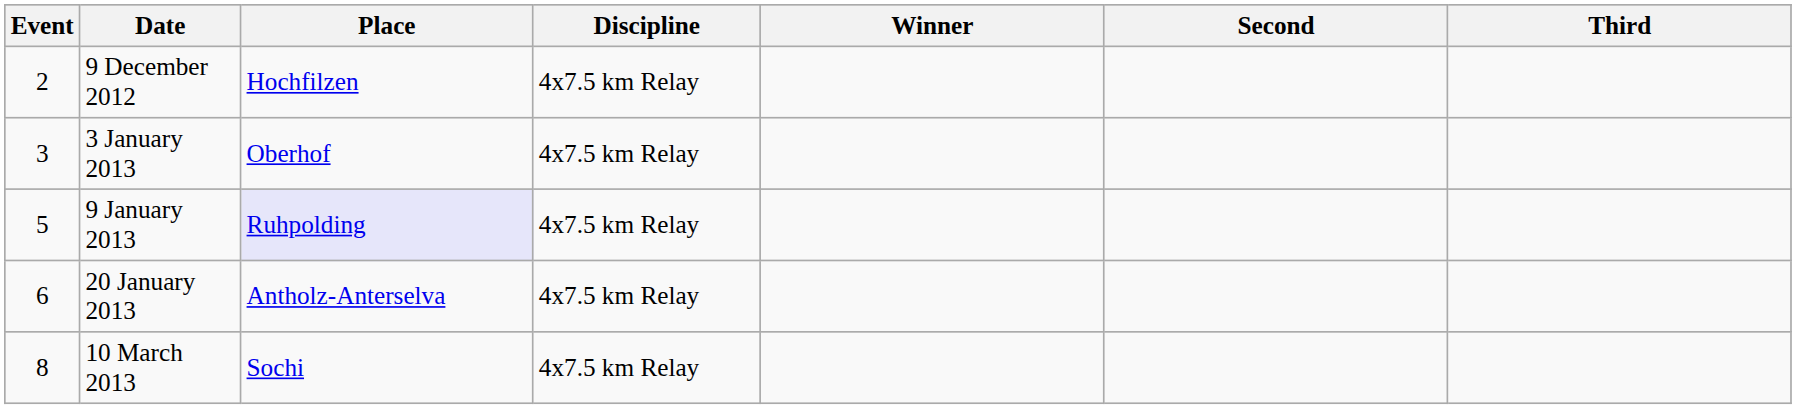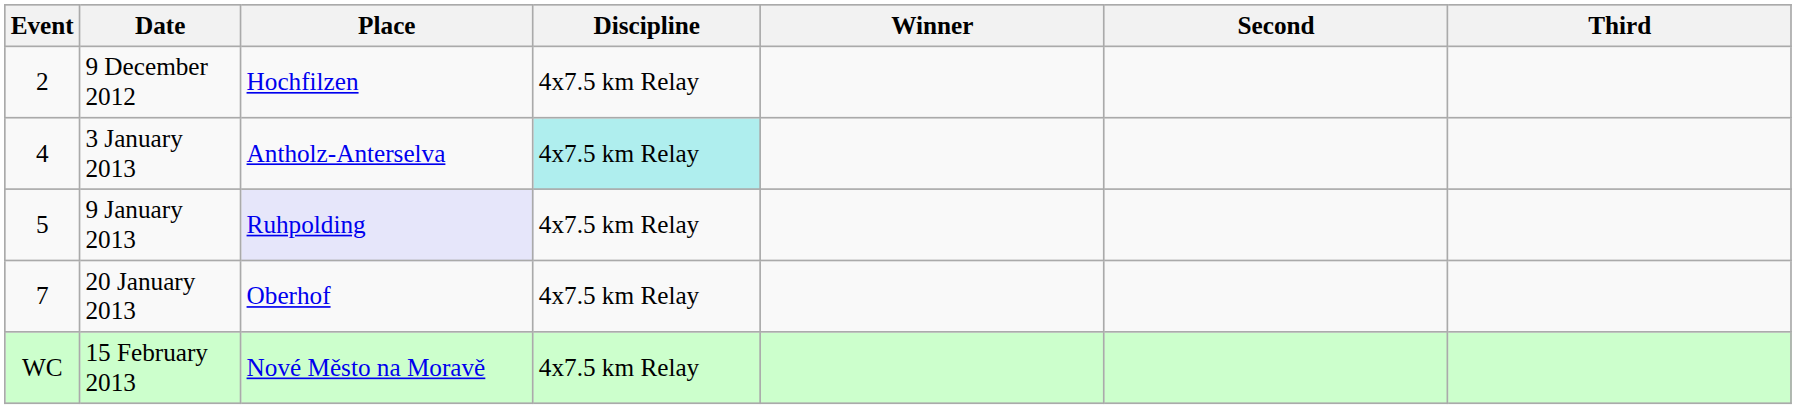 <table class="wikitable" style="font-size:95%;">
 <tr>
 <th width="30">Event</th>
 <th width="90">Date</th>
 <th width="169">Place</th>
 <th width="130">Discipline</th>
 <th width="200">Winner</th>
 <th width="200">Second</th>
 <th width="200">Third</th>
 </tr>
 <tr>
 <td align=center>2</td>
 <td>9 December 2012</td>
 <td> <a href='#'>Hochfilzen</a></td>
 <td>4x7.5 km Relay</td>
 <td></td>
 <td></td>
 <td></td>
 </tr>
 <tr>
-<td align=center>3</td>
+<td align=center>4</td>
 <td>3 January 2013</td>
-<td> <a href='#'>Oberhof</a></td>
-<td>4x7.5 km Relay</td>
+<td> <a href='#'>Antholz-Anterselva</a></td>
+<td style="background: paleturquoise;">4x7.5 km Relay</td>
 <td></td>
 <td></td>
 <td></td>
 </tr>
 <tr>
 <td align=center>5</td>
 <td>9 January 2013</td>
 <td style="background: lavender;"> <a href='#'>Ruhpolding</a></td>
 <td>4x7.5 km Relay</td>
 <td></td>
 <td></td>
 <td></td>
 </tr>
 <tr>
-<td align=center>6</td>
+<td align=center>7</td>
 <td>20 January 2013</td>
-<td> <a href='#'>Antholz-Anterselva</a></td>
+<td> <a href='#'>Oberhof</a></td>
 <td>4x7.5 km Relay</td>
 <td></td>
 <td></td>
 <td></td>
 </tr>
-<tr>
-<td align=center>8</td>
-<td>10 March 2013</td>
-<td> <a href='#'>Sochi</a></td>
+<tr style="background:#CCFFCC">
+<td align=center>WC</td>
+<td>15 February 2013</td>
+<td> <a href='#'>Nové Město na Moravě</a></td>
 <td>4x7.5 km Relay</td>
 <td></td>
 <td></td>
 <td></td>
 </tr>
 </table>
